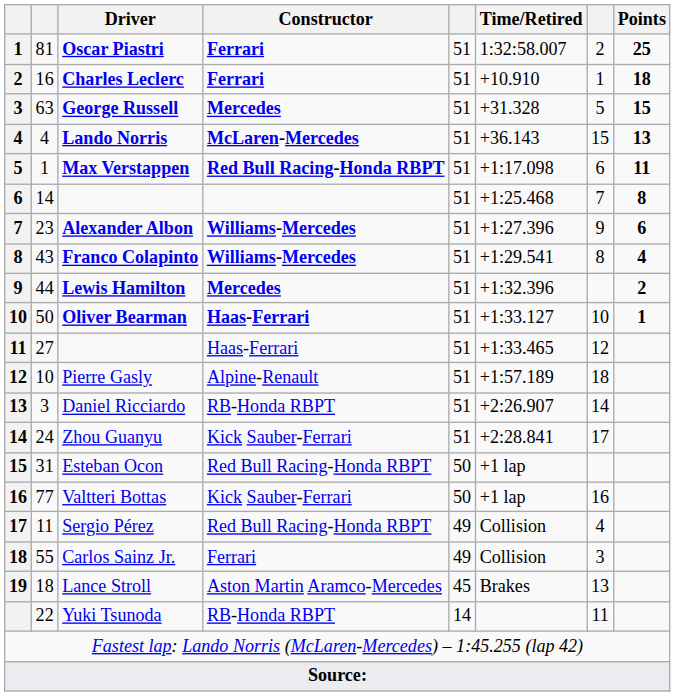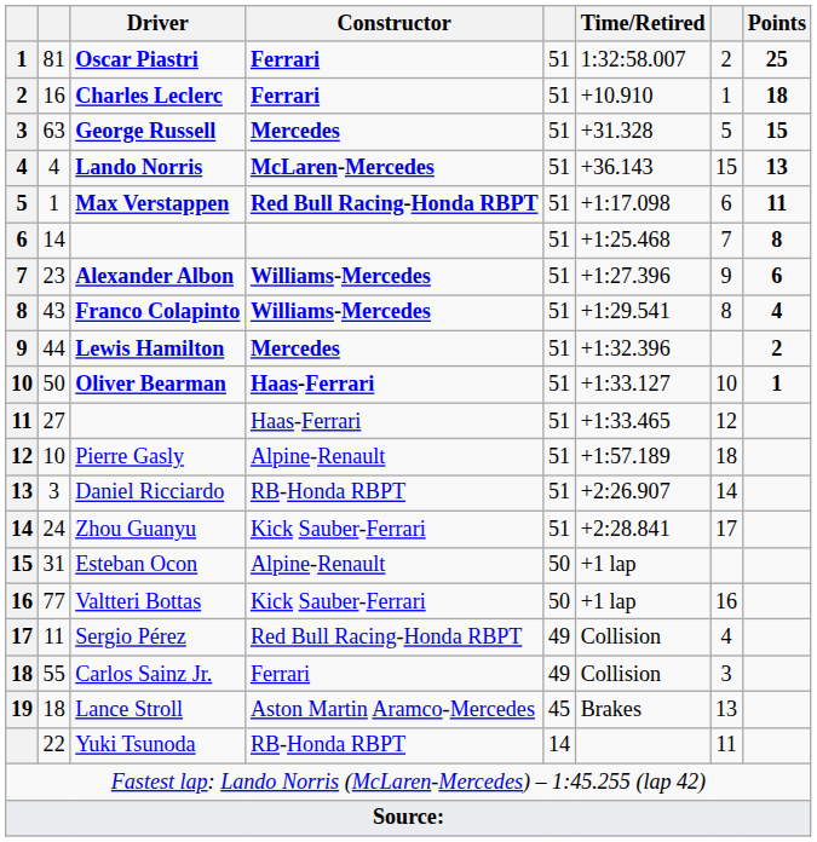 <table class="wikitable sortable" style="font-size: 85%;">
 <tr>
 <th scope="col"></th>
 <th scope="col"></th>
 <th scope="col">Driver</th>
 <th scope="col">Constructor</th>
 <th class="unsortable" scope="col"></th>
 <th class="unsortable" scope="col">Time/Retired</th>
 <th scope="col"></th>
 <th scope="col">Points</th>
 </tr>
 <tr>
 <th>1</th>
 <td align=center>81</td>
 <td data-sort-value="pia"> <strong><a href='#'>Oscar Piastri</a></strong></td>
 <td><strong><a href='#'>Ferrari</a></strong></td>
 <td align=center>51</td>
 <td>1:32:58.007</td>
 <td align=center>2</td>
 <td align=center><strong>25</strong></td>
 </tr>
 <tr>
 <th>2</th>
 <td align=center>16</td>
 <td data-sort-value="lec"> <strong><a href='#'>Charles Leclerc</a></strong></td>
 <td><strong><a href='#'>Ferrari</a></strong></td>
 <td align=center>51</td>
 <td>+10.910</td>
 <td align=center>1</td>
 <td align=center><strong>18</strong></td>
 </tr>
 <tr>
 <th>3</th>
 <td align=center>63</td>
 <td data-sort-value="rus"> <strong><a href='#'>George Russell</a></strong></td>
 <td><strong><a href='#'>Mercedes</a></strong></td>
 <td align=center>51</td>
 <td>+31.328</td>
 <td align=center>5</td>
 <td align=center><strong>15</strong></td>
 </tr>
 <tr>
 <th>4</th>
 <td align=center>4</td>
 <td data-sort-value="nor"> <strong><a href='#'>Lando Norris</a></strong></td>
 <td><strong><a href='#'>McLaren</a>-<a href='#'>Mercedes</a></strong></td>
 <td align=center>51</td>
 <td>+36.143</td>
 <td align=center>15</td>
 <td align=center data-sort-value="13"><strong>13</strong></td>
 </tr>
 <tr>
 <th>5</th>
 <td align=center>1</td>
 <td data-sort-value="ver"><strong> <a href='#'>Max Verstappen</a></strong></td>
 <td><strong><a href='#'>Red Bull Racing</a>-<a href='#'>Honda RBPT</a></strong></td>
 <td align=center>51</td>
 <td>+1:17.098</td>
 <td align=center>6</td>
 <td align=center><strong>11</strong></td>
 </tr>
 <tr>
 <th>6</th>
 <td align=center>14</td>
 <td data-sort-value="alo"></td>
 <td><strong></strong></td>
 <td align=center>51</td>
 <td>+1:25.468</td>
 <td align=center>7</td>
 <td align=center><strong>8</strong></td>
 </tr>
 <tr>
 <th>7</th>
 <td align=center>23</td>
 <td data-sort-value="alb"> <strong><a href='#'>Alexander Albon</a></strong></td>
 <td><strong><a href='#'>Williams</a>-<a href='#'>Mercedes</a></strong></td>
 <td align=center>51</td>
 <td>+1:27.396</td>
 <td align=center>9</td>
 <td align=center><strong>6</strong></td>
 </tr>
 <tr>
 <th>8</th>
 <td align=center>43</td>
 <td data-sort-value="col"> <strong><a href='#'>Franco Colapinto</a></strong></td>
 <td><strong><a href='#'>Williams</a>-<a href='#'>Mercedes</a></strong></td>
 <td align=center>51</td>
 <td>+1:29.541</td>
 <td align=center>8</td>
 <td align=center><strong>4</strong></td>
 </tr>
 <tr>
 <th>9</th>
 <td align=center>44</td>
 <td data-sort-value="ham"> <strong><a href='#'>Lewis Hamilton</a></strong></td>
 <td><strong><a href='#'>Mercedes</a></strong></td>
 <td align=center>51</td>
 <td>+1:32.396</td>
 <td align="center"></td>
 <td align=center><strong>2</strong></td>
 </tr>
 <tr>
 <th>10</th>
 <td align=center>50</td>
 <td data-sort-value="bea"> <strong><a href='#'>Oliver Bearman</a></strong></td>
 <td><strong><a href='#'>Haas</a>-<a href='#'>Ferrari</a></strong></td>
 <td align=center>51</td>
 <td>+1:33.127</td>
 <td align=center>10</td>
 <td align=center><strong>1</strong></td>
 </tr>
 <tr>
 <th>11</th>
 <td align=center>27</td>
 <td data-sort-value="hul"></td>
 <td><a href='#'>Haas</a>-<a href='#'>Ferrari</a></td>
 <td align=center>51</td>
 <td>+1:33.465</td>
 <td align=center>12</td>
 <td></td>
 </tr>
 <tr>
 <th>12</th>
 <td align=center>10</td>
 <td data-sort-value="gas"> <a href='#'>Pierre Gasly</a></td>
 <td><a href='#'>Alpine</a>-<a href='#'>Renault</a></td>
 <td align=center>51</td>
 <td>+1:57.189</td>
 <td align=center>18</td>
 <td></td>
 </tr>
 <tr>
 <th>13</th>
 <td align=center>3</td>
 <td data-sort-value="ric"> <a href='#'>Daniel Ricciardo</a></td>
 <td><a href='#'>RB</a>-<a href='#'>Honda RBPT</a></td>
 <td align=center>51</td>
 <td>+2:26.907</td>
 <td align=center>14</td>
 <td></td>
 </tr>
 <tr>
 <th>14</th>
 <td align=center>24</td>
 <td data-sort-value="zho"> <a href='#'>Zhou Guanyu</a></td>
 <td><a href='#'>Kick</a> <a href='#'>Sauber</a>-<a href='#'>Ferrari</a></td>
 <td align=center>51</td>
 <td>+2:28.841</td>
 <td align=center>17</td>
 <td></td>
 </tr>
 <tr>
 <th>15</th>
 <td align=center>31</td>
 <td data-sort-value="oco"> <a href='#'>Esteban Ocon</a></td>
-<td><a href='#'>Red Bull Racing</a>-<a href='#'>Honda RBPT</a></td>
+<td><a href='#'>Alpine</a>-<a href='#'>Renault</a></td>
 <td align=center>50</td>
 <td>+1 lap</td>
 <td align=center></td>
 <td></td>
 </tr>
 <tr>
 <th>16</th>
 <td align=center>77</td>
 <td data-sort-value="bot"> <a href='#'>Valtteri Bottas</a></td>
 <td><a href='#'>Kick</a> <a href='#'>Sauber</a>-<a href='#'>Ferrari</a></td>
 <td align=center>50</td>
 <td>+1 lap</td>
 <td align=center>16</td>
 <td></td>
 </tr>
 <tr>
 <th>17</th>
 <td align=center>11</td>
 <td data-sort-value="per"> <a href='#'>Sergio Pérez</a></td>
 <td><a href='#'>Red Bull Racing</a>-<a href='#'>Honda RBPT</a></td>
 <td align=center>49</td>
 <td>Collision</td>
 <td align=center>4</td>
 <td></td>
 </tr>
 <tr>
 <th>18</th>
 <td align=center>55</td>
 <td data-sort-value="sai"> <a href='#'>Carlos Sainz Jr.</a></td>
 <td><a href='#'>Ferrari</a></td>
 <td align=center>49</td>
 <td>Collision</td>
 <td align=center>3</td>
 <td></td>
 </tr>
 <tr>
 <th>19</th>
 <td align=center>18</td>
 <td data-sort-value="str"> <a href='#'>Lance Stroll</a></td>
 <td><a href='#'>Aston Martin</a> <a href='#'>Aramco</a>-<a href='#'>Mercedes</a></td>
 <td align=center>45</td>
 <td>Brakes</td>
 <td align=center>13</td>
 <td></td>
 </tr>
 <tr>
 <th data-sort-value="20"></th>
 <td align=center>22</td>
 <td data-sort-value="tsu"> <a href='#'>Yuki Tsunoda</a></td>
 <td><a href='#'>RB</a>-<a href='#'>Honda RBPT</a></td>
 <td align=center>14</td>
 <td></td>
 <td align=center>11</td>
 <td></td>
 </tr>
 <tr class="sortbottom">
 <td colspan="8" align="center"><em><a href='#'>Fastest lap</a>:</em>  <em><a href='#'>Lando Norris</a> (<a href='#'>McLaren</a>-<a href='#'>Mercedes</a>) – 1:45.255 (lap 42)</em></td>
 </tr>
 <tr class="sortbottom">
 <td colspan="8" style="background-color:#eaecf0;text-align:center"><strong>Source:</strong></td>
 </tr>
 </table>
